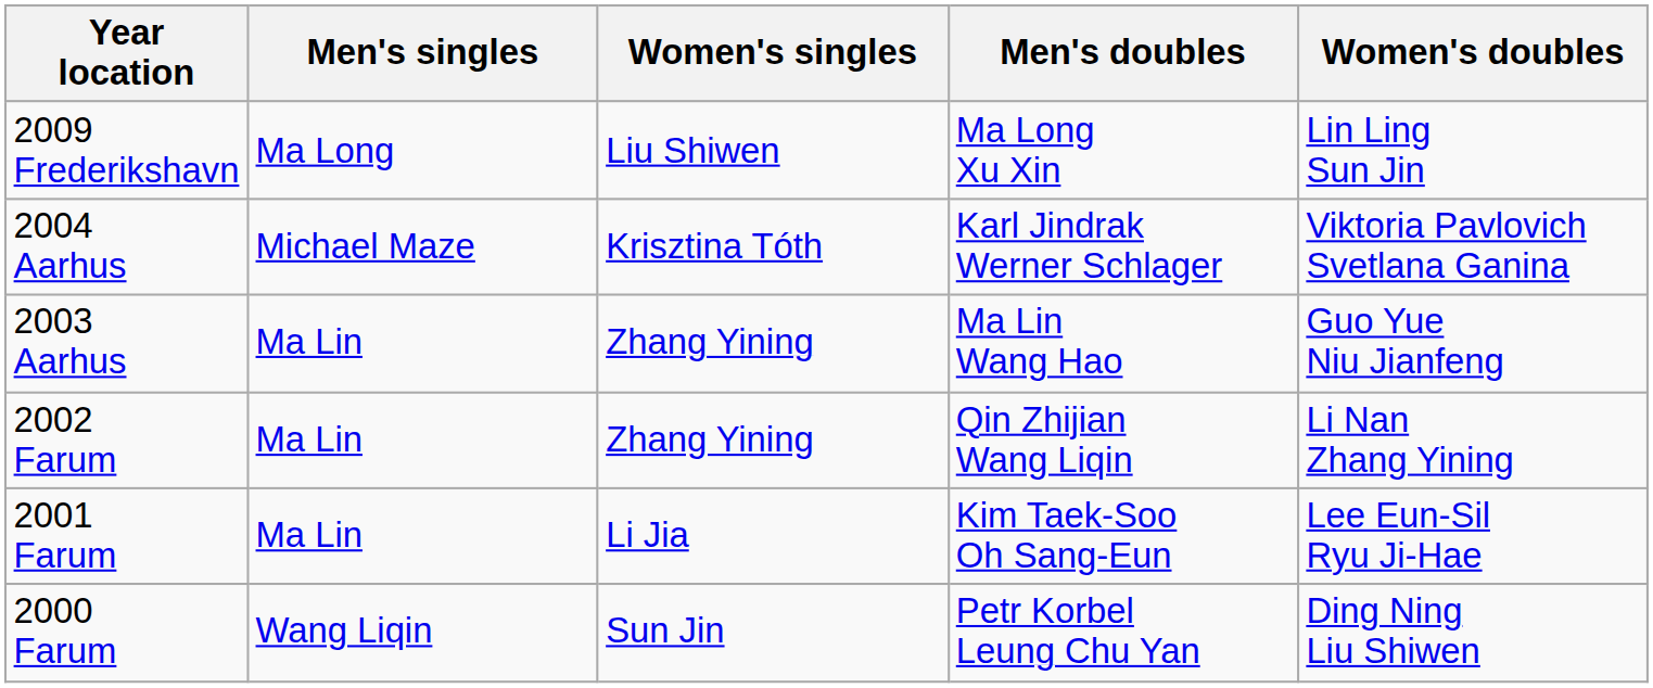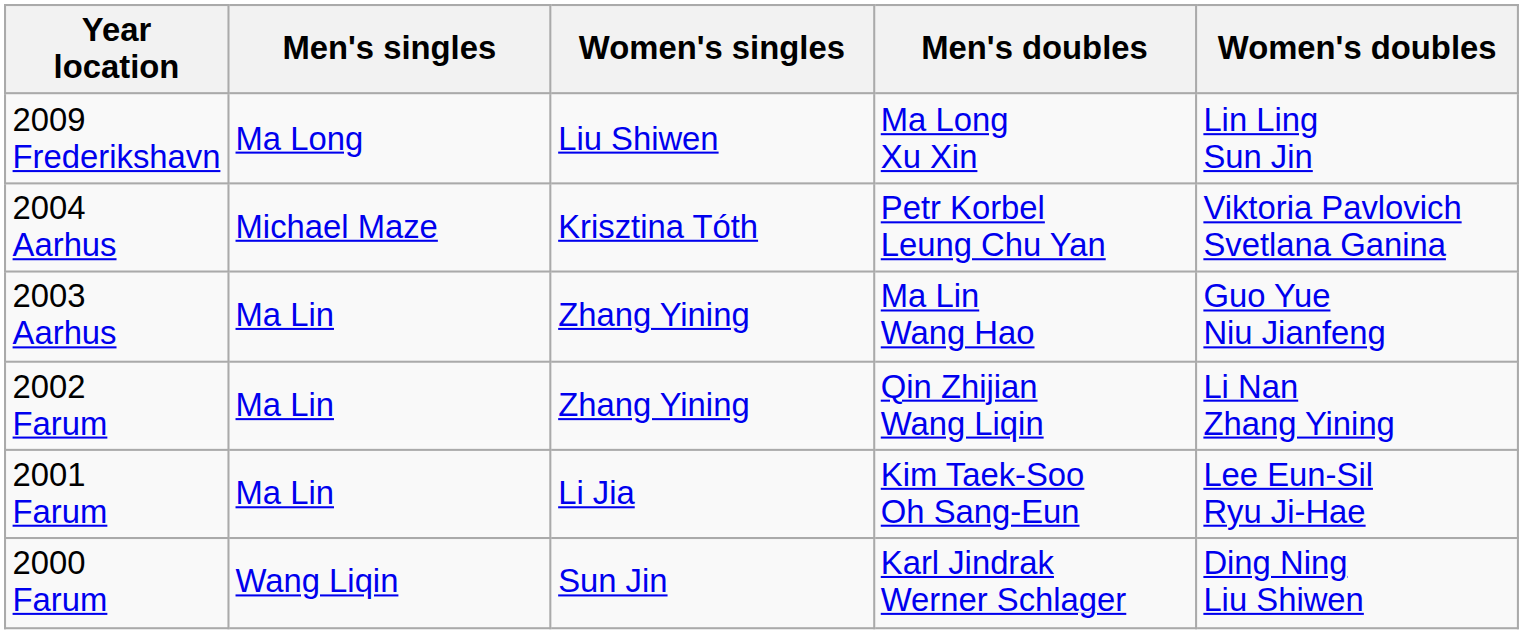 <table class="wikitable">
 <tr>
 <th width="80">Year <br> location</th>
 <th style="width:150px;">Men's singles</th>
 <th style="width:150px;">Women's singles</th>
 <th style="width:150px;">Men's doubles</th>
 <th style="width:150px;">Women's doubles</th>
 </tr>
 <tr>
 <td>2009<br> <a href='#'>Frederikshavn</a></td>
 <td> <a href='#'>Ma Long</a></td>
 <td> <a href='#'>Liu Shiwen</a></td>
 <td> <a href='#'>Ma Long</a> <br>  <a href='#'>Xu Xin</a></td>
 <td> <a href='#'>Lin Ling</a> <br>  <a href='#'>Sun Jin</a></td>
 </tr>
 <tr>
 <td>2004<br> <a href='#'>Aarhus</a></td>
 <td> <a href='#'>Michael Maze</a></td>
 <td> <a href='#'>Krisztina Tóth</a></td>
-<td> <a href='#'>Karl Jindrak</a> <br>  <a href='#'>Werner Schlager</a></td>
+<td> <a href='#'>Petr Korbel</a> <br>  <a href='#'>Leung Chu Yan</a></td>
 <td> <a href='#'>Viktoria Pavlovich</a> <br>  <a href='#'>Svetlana Ganina</a></td>
 </tr>
 <tr>
 <td>2003<br> <a href='#'>Aarhus</a></td>
 <td> <a href='#'>Ma Lin</a></td>
 <td> <a href='#'>Zhang Yining</a></td>
 <td> <a href='#'>Ma Lin</a> <br>  <a href='#'>Wang Hao</a></td>
 <td> <a href='#'>Guo Yue</a> <br>  <a href='#'>Niu Jianfeng</a></td>
 </tr>
 <tr>
 <td>2002<br> <a href='#'>Farum</a></td>
 <td> <a href='#'>Ma Lin</a></td>
 <td> <a href='#'>Zhang Yining</a></td>
 <td> <a href='#'>Qin Zhijian</a> <br>  <a href='#'>Wang Liqin</a></td>
 <td> <a href='#'>Li Nan</a> <br>  <a href='#'>Zhang Yining</a></td>
 </tr>
 <tr>
 <td>2001<br> <a href='#'>Farum</a></td>
 <td> <a href='#'>Ma Lin</a></td>
 <td> <a href='#'>Li Jia</a></td>
 <td> <a href='#'>Kim Taek-Soo</a> <br>  <a href='#'>Oh Sang-Eun</a></td>
 <td> <a href='#'>Lee Eun-Sil</a> <br>  <a href='#'>Ryu Ji-Hae</a></td>
 </tr>
 <tr>
 <td>2000<br> <a href='#'>Farum</a></td>
 <td> <a href='#'>Wang Liqin</a></td>
 <td> <a href='#'>Sun Jin</a></td>
-<td> <a href='#'>Petr Korbel</a> <br>  <a href='#'>Leung Chu Yan</a></td>
+<td> <a href='#'>Karl Jindrak</a> <br>  <a href='#'>Werner Schlager</a></td>
 <td> <a href='#'>Ding Ning</a> <br>  <a href='#'>Liu Shiwen</a></td>
 </tr>
 </table>
